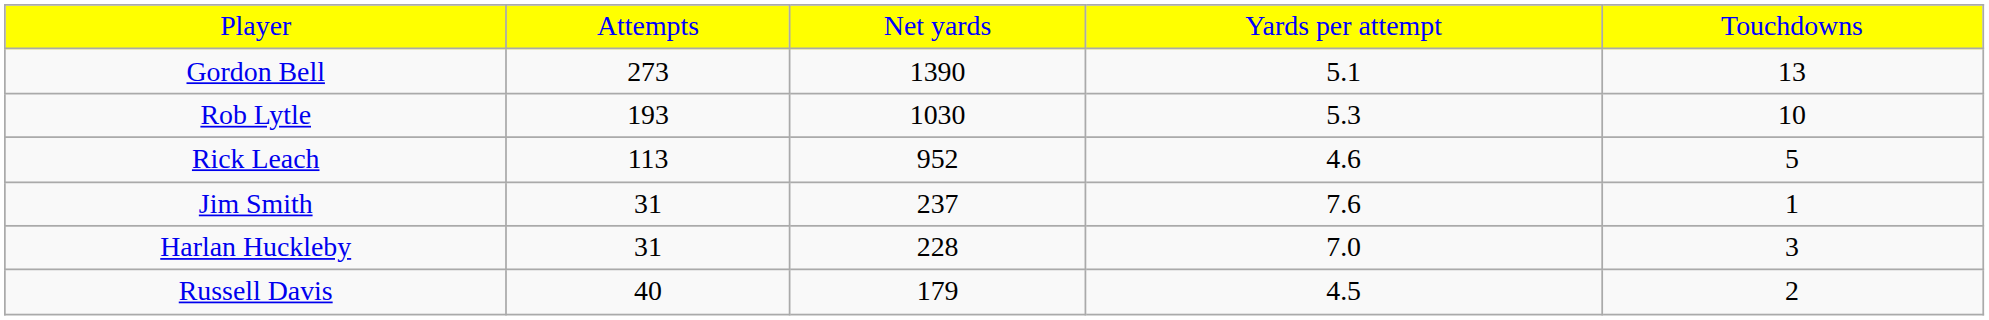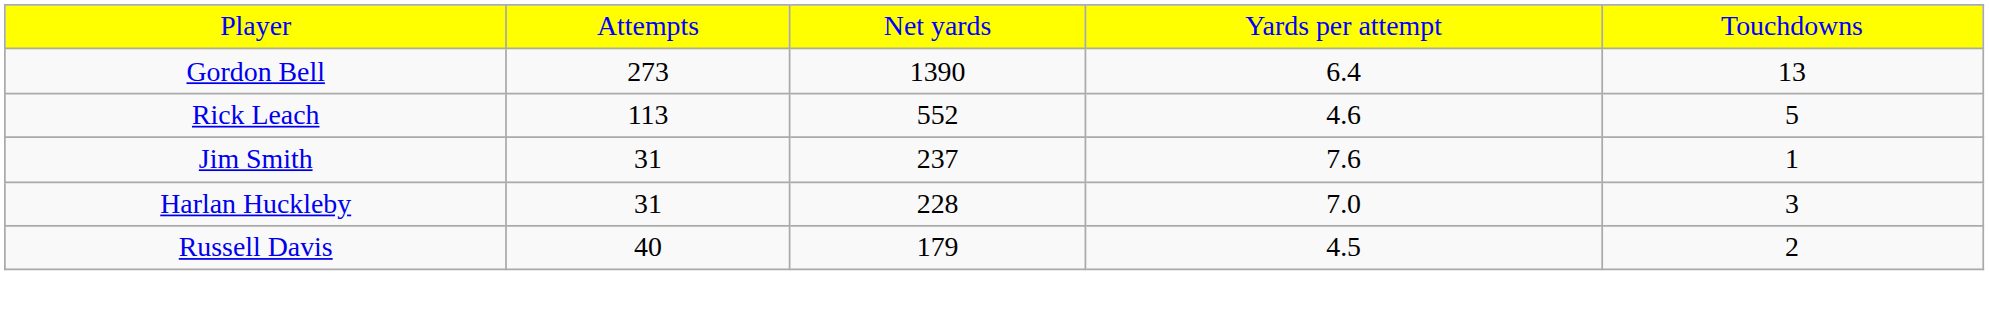 <table class="wikitable" width="90%">
 <tr align="center"  style="background:yellow;color:blue;">
 <td>Player</td>
 <td>Attempts</td>
 <td>Net yards</td>
 <td>Yards per attempt</td>
 <td>Touchdowns</td>
 </tr>
 <tr align="center" bgcolor="">
 <td><a href='#'>Gordon Bell</a></td>
 <td>273</td>
 <td>1390</td>
-<td>5.1</td>
+<td>6.4</td>
 <td>13</td>
-</tr>
-<tr align="center" bgcolor="">
-<td><a href='#'>Rob Lytle</a></td>
-<td>193</td>
-<td>1030</td>
-<td>5.3</td>
-<td>10</td>
 </tr>
 <tr align="center" bgcolor="">
 <td><a href='#'>Rick Leach</a></td>
 <td>113</td>
-<td>952</td>
+<td>552</td>
 <td>4.6</td>
 <td>5</td>
 </tr>
 <tr align="center" bgcolor="">
 <td><a href='#'>Jim Smith</a></td>
 <td>31</td>
 <td>237</td>
 <td>7.6</td>
 <td>1</td>
 </tr>
 <tr align="center" bgcolor="">
 <td><a href='#'>Harlan Huckleby</a></td>
 <td>31</td>
 <td>228</td>
 <td>7.0</td>
 <td>3</td>
 </tr>
 <tr align="center" bgcolor="">
 <td><a href='#'>Russell Davis</a></td>
 <td>40</td>
 <td>179</td>
 <td>4.5</td>
 <td>2</td>
 </tr>
 </table>
